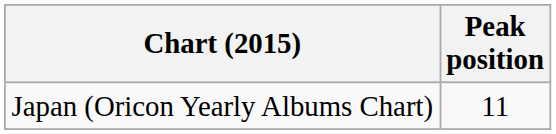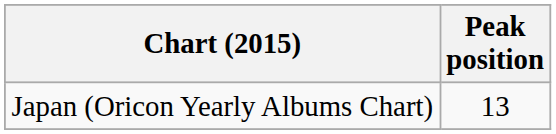 <table class="wikitable sortable">
 <tr>
 <th>Chart (2015)</th>
 <th>Peak<br>position</th>
 </tr>
 <tr>
 <td>Japan (Oricon Yearly Albums Chart)</td>
-<td align="center">11</td>
+<td align="center">13</td>
 </tr>
 </table>
